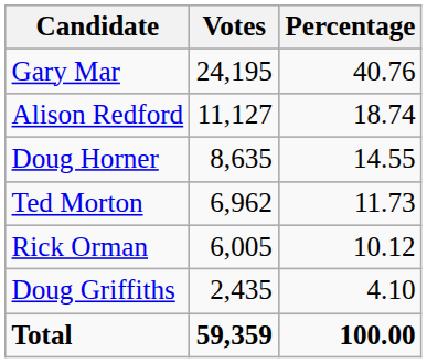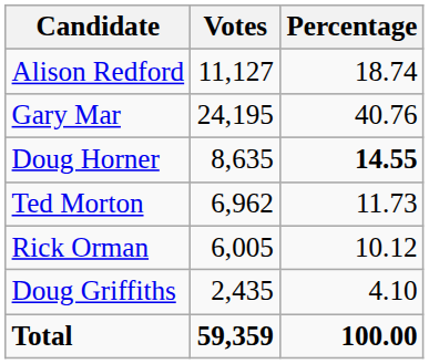 <table class="wikitable">
 <tr>
 <th>Candidate</th>
 <th>Votes</th>
 <th>Percentage</th>
 </tr>
 <tr>
+<td><a href='#'>Alison Redford</a></td>
+<td style="text-align:right">11,127</td>
+<td style="text-align:right">18.74</td>
+</tr>
+<tr>
 <td><a href='#'>Gary Mar</a></td>
 <td style="text-align:right">24,195</td>
 <td style="text-align:right">40.76</td>
 </tr>
 <tr>
-<td><a href='#'>Alison Redford</a></td>
-<td style="text-align:right">11,127</td>
-<td style="text-align:right">18.74</td>
-</tr>
-<tr>
 <td><a href='#'>Doug Horner</a></td>
 <td style="text-align:right">8,635</td>
-<td style="text-align:right">14.55</td>
+<td style="text-align:right"><strong>14.55</strong></td>
 </tr>
 <tr>
 <td><a href='#'>Ted Morton</a></td>
 <td style="text-align:right">6,962</td>
 <td style="text-align:right">11.73</td>
 </tr>
 <tr>
 <td><a href='#'>Rick Orman</a></td>
 <td style="text-align:right">6,005</td>
 <td style="text-align:right">10.12</td>
 </tr>
 <tr>
 <td><a href='#'>Doug Griffiths</a></td>
 <td style="text-align:right">2,435</td>
 <td style="text-align:right">4.10</td>
 </tr>
 <tr>
 <td><strong>Total</strong></td>
 <td style="text-align:right"><strong>59,359</strong></td>
 <td style="text-align:right"><strong>100.00</strong></td>
 </tr>
 </table>
